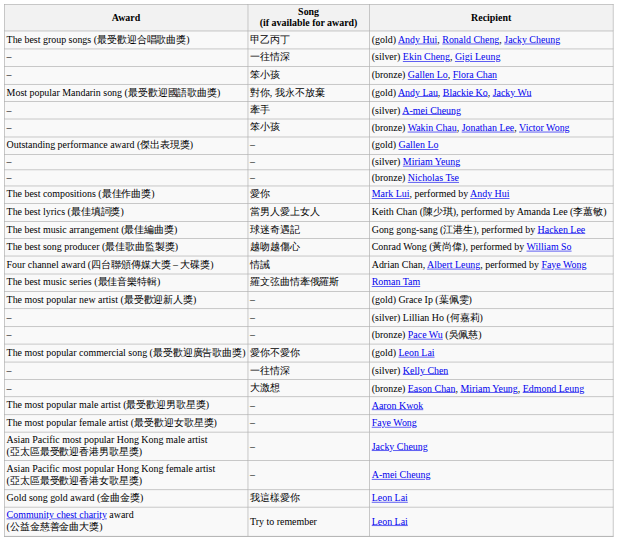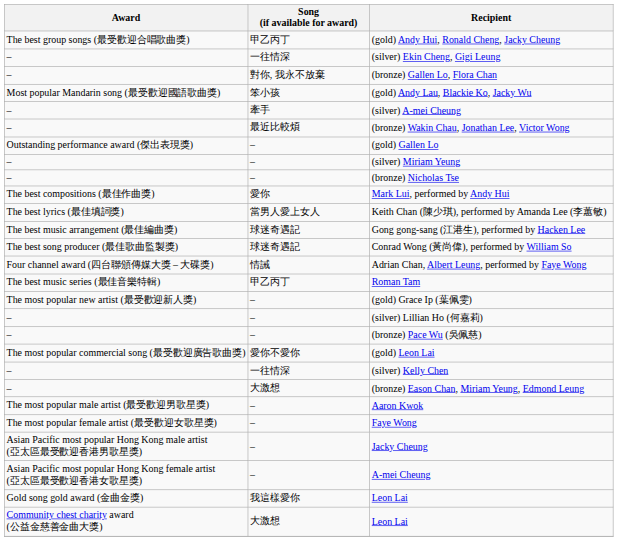 <table class="wikitable">
 <tr>
 <th width=40%>Award</th>
 <th width=20%>Song<br>(if available for award)</th>
 <th width=40%>Recipient</th>
 </tr>
 <tr>
 <td>The best group songs (最受歡迎合唱歌曲獎)</td>
 <td>甲乙丙丁</td>
 <td>(gold) <a href='#'>Andy Hui</a>, <a href='#'>Ronald Cheng</a>, <a href='#'>Jacky Cheung</a></td>
 </tr>
 <tr>
 <td>–</td>
 <td>一往情深</td>
 <td>(silver) <a href='#'>Ekin Cheng</a>, <a href='#'>Gigi Leung</a></td>
 </tr>
 <tr>
 <td>–</td>
-<td>笨小孩</td>
+<td>對你, 我永不放棄</td>
 <td>(bronze) <a href='#'>Gallen Lo</a>, <a href='#'>Flora Chan</a></td>
 </tr>
 <tr>
 <td>Most popular Mandarin song (最受歡迎國語歌曲獎)</td>
-<td>對你, 我永不放棄</td>
+<td>笨小孩</td>
 <td>(gold) <a href='#'>Andy Lau</a>, <a href='#'>Blackie Ko</a>, <a href='#'>Jacky Wu</a></td>
 </tr>
 <tr>
 <td>–</td>
 <td>牽手</td>
 <td>(silver) <a href='#'>A-mei Cheung</a></td>
 </tr>
 <tr>
 <td>–</td>
-<td>笨小孩</td>
+<td>最近比較煩</td>
 <td>(bronze) <a href='#'>Wakin Chau</a>, <a href='#'>Jonathan Lee</a>, <a href='#'>Victor Wong</a></td>
 </tr>
 <tr>
 <td>Outstanding performance award (傑出表現獎)</td>
 <td>–</td>
 <td>(gold) <a href='#'>Gallen Lo</a></td>
 </tr>
 <tr>
 <td>–</td>
 <td>–</td>
 <td>(silver) <a href='#'>Miriam Yeung</a></td>
 </tr>
 <tr>
 <td>–</td>
 <td>–</td>
 <td>(bronze) <a href='#'>Nicholas Tse</a></td>
 </tr>
 <tr>
 <td>The best compositions (最佳作曲獎)</td>
 <td>愛你</td>
 <td><a href='#'>Mark Lui</a>, performed by <a href='#'>Andy Hui</a></td>
 </tr>
 <tr>
 <td>The best lyrics (最佳填詞獎)</td>
 <td>當男人愛上女人</td>
 <td>Keith Chan (陳少琪), performed by Amanda Lee (李蕙敏)</td>
 </tr>
 <tr>
 <td>The best music arrangement (最佳編曲獎)</td>
 <td>球迷奇遇記</td>
 <td>Gong gong-sang (江港生), performed by <a href='#'>Hacken Lee</a></td>
 </tr>
 <tr>
 <td>The best song producer (最佳歌曲監製獎)</td>
-<td>越吻越傷心</td>
+<td>球迷奇遇記</td>
 <td>Conrad Wong (黃尚偉), performed by <a href='#'>William So</a></td>
 </tr>
 <tr>
 <td>Four channel award (四台聯頒傳媒大獎 – 大碟獎)</td>
 <td>情誡</td>
 <td>Adrian Chan, <a href='#'>Albert Leung</a>, performed by <a href='#'>Faye Wong</a></td>
 </tr>
 <tr>
 <td>The best music series (最佳音樂特輯)</td>
-<td>羅文弦曲情牽俄羅斯</td>
+<td>甲乙丙丁</td>
 <td><a href='#'>Roman Tam</a></td>
 </tr>
 <tr>
 <td>The most popular new artist (最受歡迎新人獎)</td>
 <td>–</td>
 <td>(gold) Grace Ip (葉佩雯)</td>
 </tr>
 <tr>
 <td>–</td>
 <td>–</td>
 <td>(silver) Lillian Ho (何嘉莉)</td>
 </tr>
 <tr>
 <td>–</td>
 <td>–</td>
 <td>(bronze) <a href='#'>Pace Wu</a> (吳佩慈)</td>
 </tr>
 <tr>
 <td>The most popular commercial song (最受歡迎廣告歌曲獎)</td>
 <td>愛你不愛你</td>
 <td>(gold) <a href='#'>Leon Lai</a></td>
 </tr>
 <tr>
 <td>–</td>
 <td>一往情深</td>
 <td>(silver) <a href='#'>Kelly Chen</a></td>
 </tr>
 <tr>
 <td>–</td>
 <td>大激想</td>
 <td>(bronze) <a href='#'>Eason Chan</a>, <a href='#'>Miriam Yeung</a>, <a href='#'>Edmond Leung</a></td>
 </tr>
 <tr>
 <td>The most popular male artist (最受歡迎男歌星獎)</td>
 <td>–</td>
 <td><a href='#'>Aaron Kwok</a></td>
 </tr>
 <tr>
 <td>The most popular female artist (最受歡迎女歌星獎)</td>
 <td>–</td>
 <td><a href='#'>Faye Wong</a></td>
 </tr>
 <tr>
 <td>Asian Pacific most popular Hong Kong male artist<br>(亞太區最受歡迎香港男歌星獎)</td>
 <td>–</td>
 <td><a href='#'>Jacky Cheung</a></td>
 </tr>
 <tr>
 <td>Asian Pacific most popular Hong Kong female artist<br>(亞太區最受歡迎香港女歌星獎)</td>
 <td>–</td>
 <td><a href='#'>A-mei Cheung</a></td>
 </tr>
 <tr>
 <td>Gold song gold award (金曲金獎)</td>
 <td>我這樣愛你</td>
 <td><a href='#'>Leon Lai</a></td>
 </tr>
 <tr>
 <td><a href='#'>Community chest charity</a> award<br>(公益金慈善金曲大獎)</td>
-<td>Try to remember</td>
+<td>大激想</td>
 <td><a href='#'>Leon Lai</a></td>
 </tr>
 <tr>
 </tr>
 </table>
